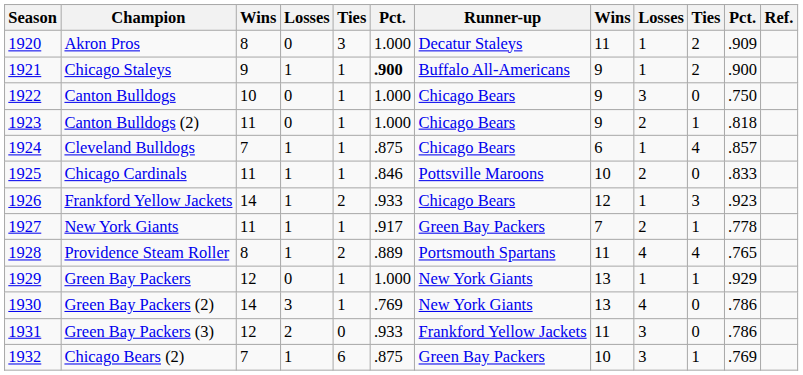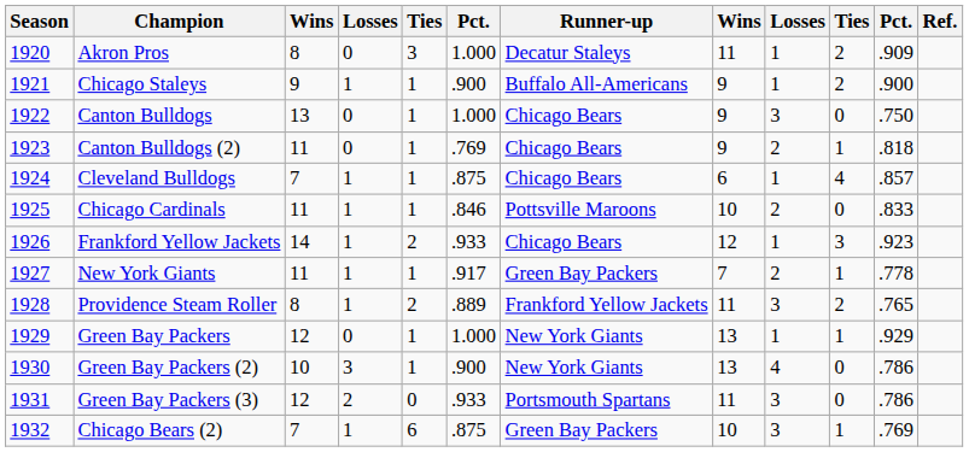 <table class="plainrowheaders sortable wikitable">
 <tr>
 <th scope="col">Season</th>
 <th scope="col">Champion</th>
 <th scope="col">Wins</th>
 <th scope="col">Losses</th>
 <th scope="col">Ties</th>
 <th scope="col">Pct.</th>
 <th scope="col">Runner-up</th>
 <th scope="col">Wins</th>
 <th scope="col">Losses</th>
 <th scope="col">Ties</th>
 <th scope="col">Pct.</th>
 <th scope="col" class="unsortable">Ref.</th>
 </tr>
 <tr>
 <td><a href='#'>1920</a></td>
 <td><a href='#'>Akron Pros</a></td>
 <td>8</td>
 <td>0</td>
 <td>3</td>
 <td>1.000</td>
 <td><a href='#'>Decatur Staleys</a></td>
 <td>11</td>
 <td>1</td>
 <td>2</td>
 <td>.909</td>
 <td></td>
 </tr>
 <tr>
 <td><a href='#'>1921</a></td>
 <td><a href='#'>Chicago Staleys</a></td>
 <td>9</td>
 <td>1</td>
 <td>1</td>
-<td><strong>.900</strong></td>
+<td>.900</td>
 <td><a href='#'>Buffalo All-Americans</a></td>
 <td>9</td>
 <td>1</td>
 <td>2</td>
 <td>.900</td>
 <td></td>
 </tr>
 <tr>
 <td><a href='#'>1922</a></td>
 <td><a href='#'>Canton Bulldogs</a></td>
-<td>10</td>
+<td>13</td>
 <td>0</td>
 <td>1</td>
 <td>1.000</td>
 <td><a href='#'>Chicago Bears</a></td>
 <td>9</td>
 <td>3</td>
 <td>0</td>
 <td>.750</td>
 <td></td>
 </tr>
 <tr>
 <td><a href='#'>1923</a></td>
 <td><a href='#'>Canton Bulldogs</a> (2)</td>
 <td>11</td>
 <td>0</td>
 <td>1</td>
-<td>1.000</td>
+<td>.769</td>
 <td><a href='#'>Chicago Bears</a></td>
 <td>9</td>
 <td>2</td>
 <td>1</td>
 <td>.818</td>
 <td></td>
 </tr>
 <tr>
 <td><a href='#'>1924</a></td>
 <td><a href='#'>Cleveland Bulldogs</a></td>
 <td>7</td>
 <td>1</td>
 <td>1</td>
 <td>.875</td>
 <td><a href='#'>Chicago Bears</a></td>
 <td>6</td>
 <td>1</td>
 <td>4</td>
 <td>.857</td>
 <td></td>
 </tr>
 <tr>
 <td><a href='#'>1925</a></td>
 <td><a href='#'>Chicago Cardinals</a></td>
 <td>11</td>
 <td>1</td>
 <td>1</td>
 <td>.846</td>
 <td><a href='#'>Pottsville Maroons</a></td>
 <td>10</td>
 <td>2</td>
 <td>0</td>
 <td>.833</td>
 <td></td>
 </tr>
 <tr>
 <td><a href='#'>1926</a></td>
 <td><a href='#'>Frankford Yellow Jackets</a></td>
 <td>14</td>
 <td>1</td>
 <td>2</td>
 <td>.933</td>
 <td><a href='#'>Chicago Bears</a></td>
 <td>12</td>
 <td>1</td>
 <td>3</td>
 <td>.923</td>
 <td></td>
 </tr>
 <tr>
 <td><a href='#'>1927</a></td>
 <td><a href='#'>New York Giants</a></td>
 <td>11</td>
 <td>1</td>
 <td>1</td>
 <td>.917</td>
 <td><a href='#'>Green Bay Packers</a></td>
 <td>7</td>
 <td>2</td>
 <td>1</td>
 <td>.778</td>
 <td></td>
 </tr>
 <tr>
 <td><a href='#'>1928</a></td>
 <td><a href='#'>Providence Steam Roller</a></td>
 <td>8</td>
 <td>1</td>
 <td>2</td>
 <td>.889</td>
-<td><a href='#'>Portsmouth Spartans</a></td>
+<td><a href='#'>Frankford Yellow Jackets</a></td>
 <td>11</td>
-<td>4</td>
-<td>4</td>
+<td>3</td>
+<td>2</td>
 <td>.765</td>
 <td></td>
 </tr>
 <tr>
 <td><a href='#'>1929</a></td>
 <td><a href='#'>Green Bay Packers</a></td>
 <td>12</td>
 <td>0</td>
 <td>1</td>
 <td>1.000</td>
 <td><a href='#'>New York Giants</a></td>
 <td>13</td>
 <td>1</td>
 <td>1</td>
 <td>.929</td>
 <td></td>
 </tr>
 <tr>
 <td><a href='#'>1930</a></td>
 <td><a href='#'>Green Bay Packers</a> (2)</td>
-<td>14</td>
+<td>10</td>
 <td>3</td>
 <td>1</td>
-<td>.769</td>
+<td>.900</td>
 <td><a href='#'>New York Giants</a></td>
 <td>13</td>
 <td>4</td>
 <td>0</td>
 <td>.786</td>
 <td></td>
 </tr>
 <tr>
 <td><a href='#'>1931</a></td>
 <td><a href='#'>Green Bay Packers</a> (3)</td>
 <td>12</td>
 <td>2</td>
 <td>0</td>
 <td>.933</td>
-<td><a href='#'>Frankford Yellow Jackets</a></td>
+<td><a href='#'>Portsmouth Spartans</a></td>
 <td>11</td>
 <td>3</td>
 <td>0</td>
 <td>.786</td>
 <td></td>
 </tr>
 <tr>
 <td><a href='#'>1932</a></td>
 <td><a href='#'>Chicago Bears</a> (2)</td>
 <td>7</td>
 <td>1</td>
 <td>6</td>
 <td>.875</td>
 <td><a href='#'>Green Bay Packers</a></td>
 <td>10</td>
 <td>3</td>
 <td>1</td>
 <td>.769</td>
 <td></td>
 </tr>
 </table>
